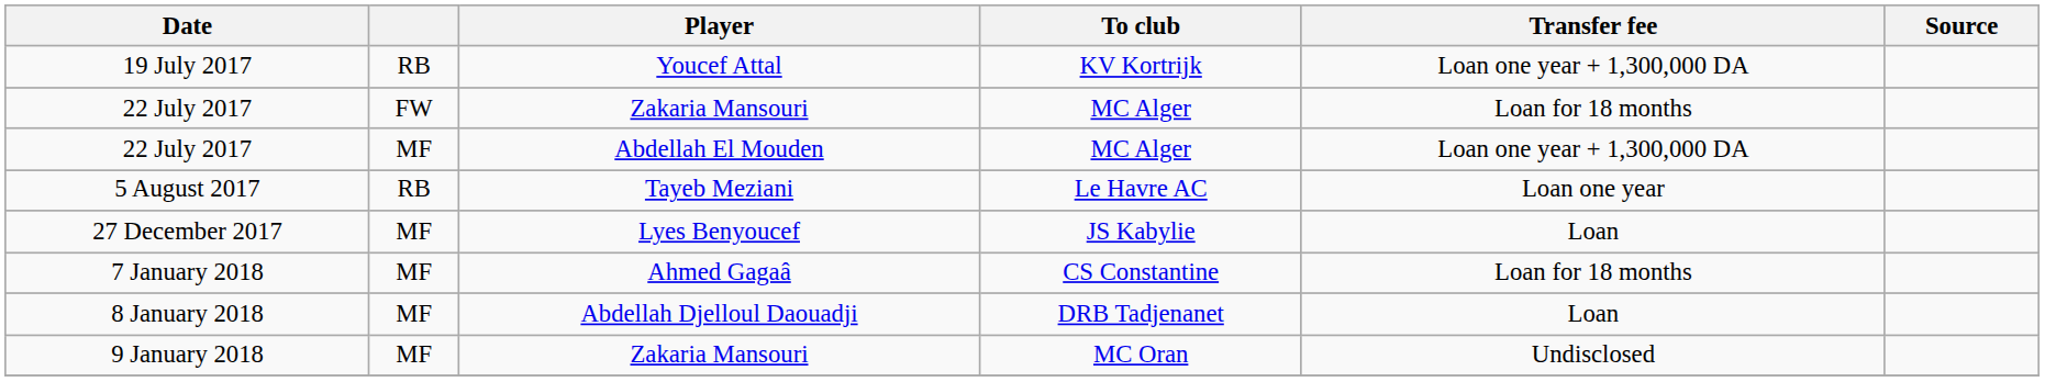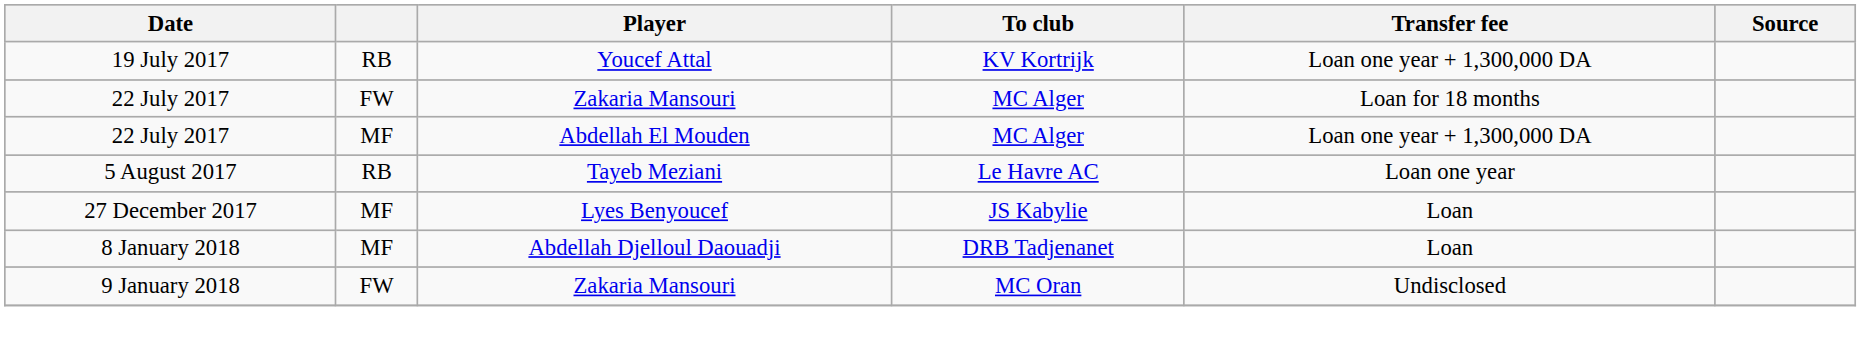 <table class="wikitable sortable" style="width:70%; text-align:center; font-size:85%; text-align:centre;">
 <tr>
 <th>Date</th>
 <th></th>
 <th>Player</th>
 <th>To club</th>
 <th>Transfer fee</th>
 <th>Source</th>
 </tr>
 <tr>
 <td>19 July 2017</td>
 <td>RB</td>
 <td> <a href='#'>Youcef Attal</a></td>
 <td> <a href='#'>KV Kortrijk</a></td>
 <td>Loan one year + 1,300,000 DA</td>
 <td></td>
 </tr>
 <tr>
 <td>22 July 2017</td>
 <td>FW</td>
 <td> <a href='#'>Zakaria Mansouri</a></td>
 <td><a href='#'>MC Alger</a></td>
 <td>Loan for 18 months</td>
 <td></td>
 </tr>
 <tr>
 <td>22 July 2017</td>
 <td>MF</td>
 <td> <a href='#'>Abdellah El Mouden</a></td>
 <td><a href='#'>MC Alger</a></td>
 <td>Loan one year + 1,300,000 DA</td>
 <td></td>
 </tr>
 <tr>
 <td>5 August 2017</td>
 <td>RB</td>
 <td> <a href='#'>Tayeb Meziani</a></td>
 <td> <a href='#'>Le Havre AC</a></td>
 <td>Loan one year</td>
 <td></td>
 </tr>
 <tr>
 <td>27 December 2017</td>
 <td>MF</td>
 <td> <a href='#'>Lyes Benyoucef</a></td>
 <td><a href='#'>JS Kabylie</a></td>
 <td>Loan</td>
 <td></td>
 </tr>
 <tr>
-<td>7 January 2018</td>
-<td>MF</td>
-<td> <a href='#'>Ahmed Gagaâ</a></td>
-<td><a href='#'>CS Constantine</a></td>
-<td>Loan for 18 months</td>
-<td></td>
-</tr>
-<tr>
 <td>8 January 2018</td>
 <td>MF</td>
 <td> <a href='#'>Abdellah Djelloul Daouadji</a></td>
 <td><a href='#'>DRB Tadjenanet</a></td>
 <td>Loan</td>
 <td></td>
 </tr>
 <tr>
 <td>9 January 2018</td>
-<td>MF</td>
+<td>FW</td>
 <td> <a href='#'>Zakaria Mansouri</a></td>
 <td><a href='#'>MC Oran</a></td>
 <td>Undisclosed</td>
 <td></td>
 </tr>
 <tr>
 </tr>
 </table>
